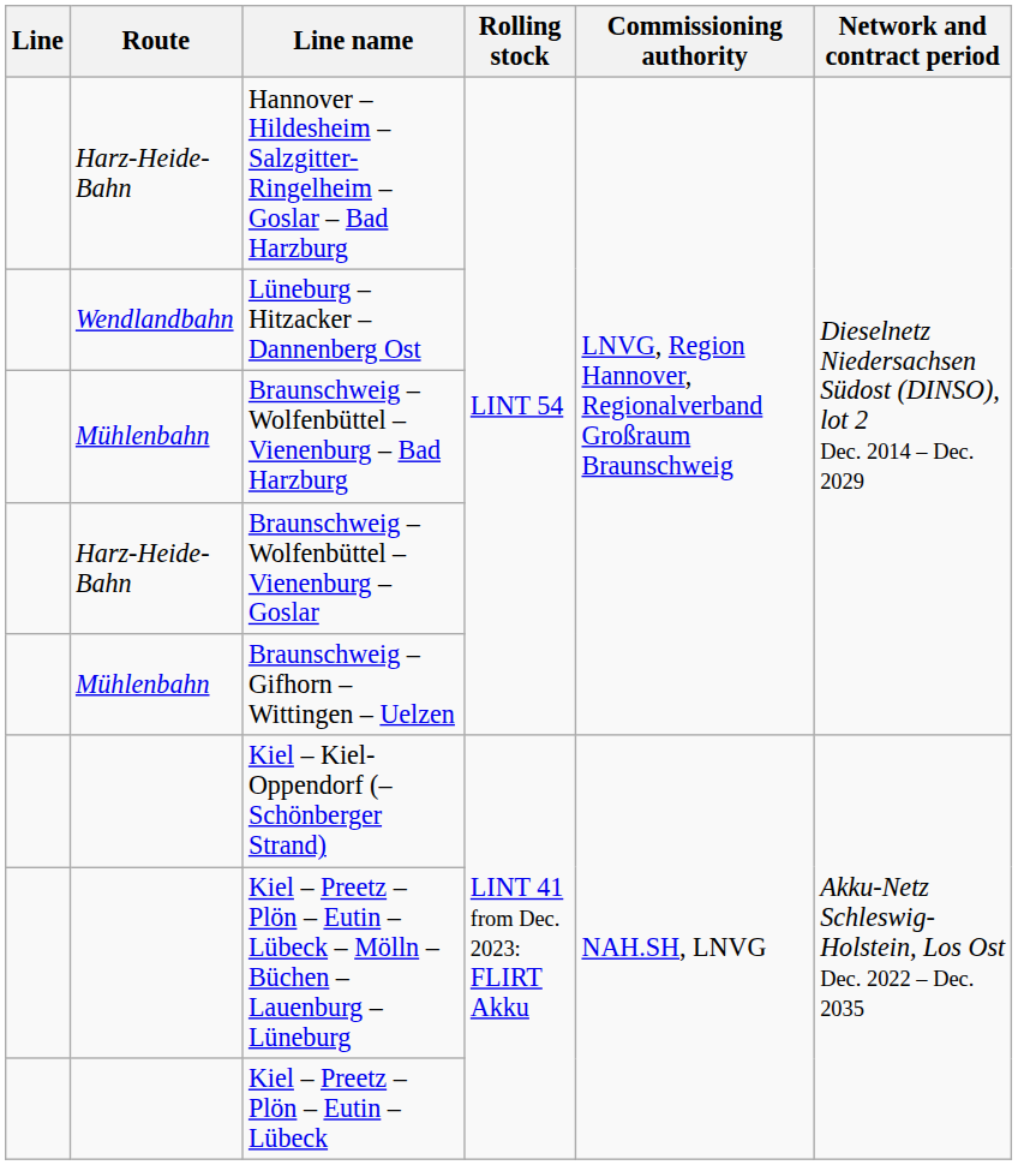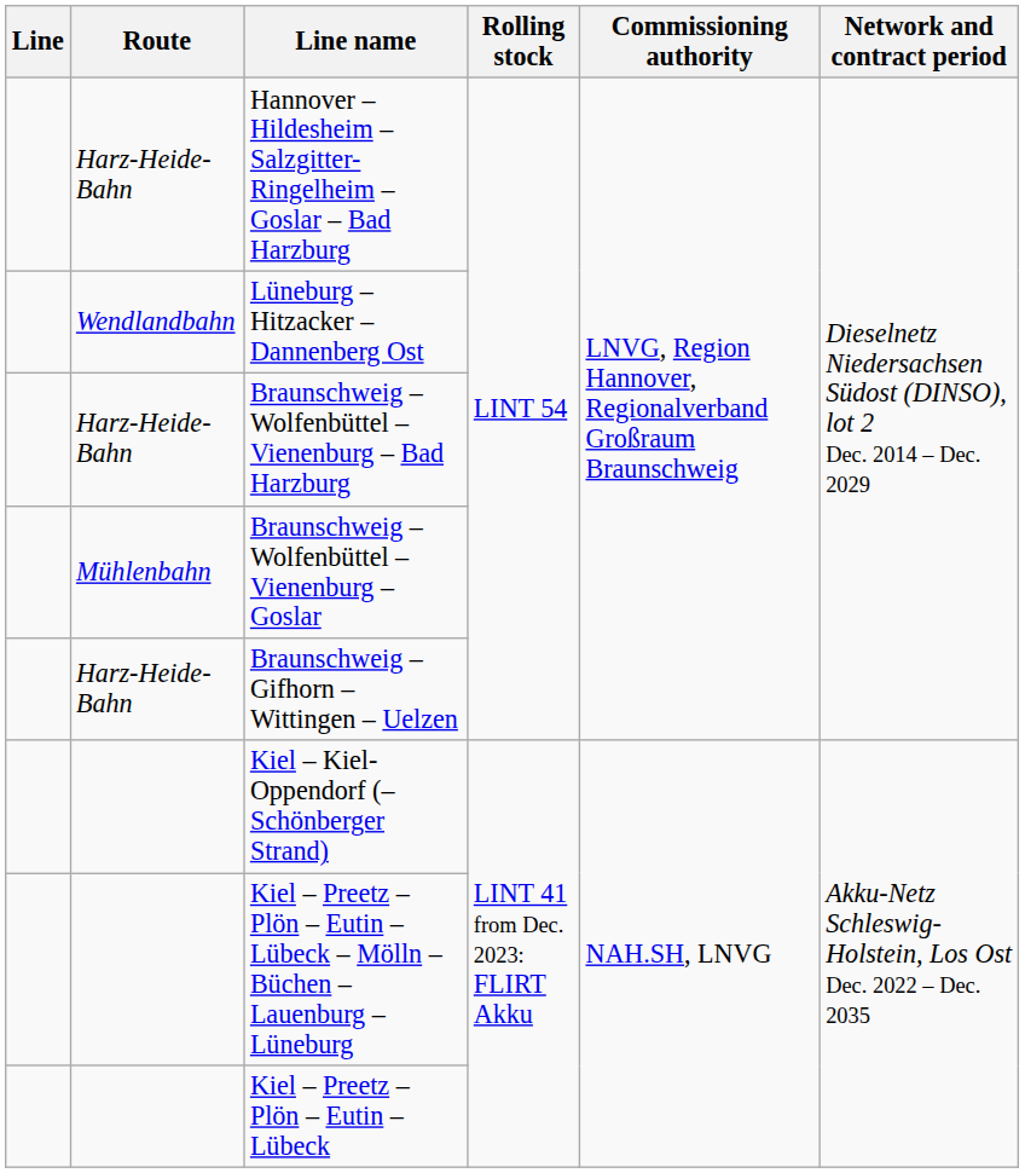 <table class="wikitable">
 <tr class="hintergrundfarbe5">
 <th>Line</th>
 <th>Route</th>
 <th>Line name</th>
 <th>Rolling stock</th>
 <th>Commissioning authority</th>
 <th>Network and contract period</th>
 </tr>
 <tr>
 <td></td>
 <td><em>Harz-Heide-Bahn</em></td>
 <td>Hannover – <a href='#'>Hildesheim</a> – <a href='#'>Salzgitter-Ringelheim</a> – <a href='#'>Goslar</a> – <a href='#'>Bad Harzburg</a></td>
 <td rowspan="5"><a href='#'>LINT 54</a></td>
 <td rowspan="5"><a href='#'>LNVG</a>, <a href='#'>Region Hannover</a>, <a href='#'>Regionalverband Großraum Braunschweig</a></td>
 <td rowspan="5"><em>Dieselnetz Niedersachsen Südost (DINSO), lot 2</em><br><small>Dec. 2014 – Dec. 2029</small></td>
 </tr>
 <tr>
 <td></td>
 <td><a href='#'><em>Wendlandbahn</em></a></td>
 <td><a href='#'>Lüneburg</a> – Hitzacker – <a href='#'>Dannenberg Ost</a></td>
 </tr>
 <tr>
 <td></td>
-<td><a href='#'><em>Mühlenbahn</em></a></td>
+<td><em>Harz-Heide-Bahn</em></td>
 <td><a href='#'>Braunschweig</a> – Wolfenbüttel – <a href='#'>Vienenburg</a> – <a href='#'>Bad Harzburg</a></td>
 </tr>
 <tr>
 <td></td>
-<td><em>Harz-Heide-Bahn</em></td>
+<td><a href='#'><em>Mühlenbahn</em></a></td>
 <td><a href='#'>Braunschweig</a>  – Wolfenbüttel – <a href='#'>Vienenburg</a> – <a href='#'>Goslar</a></td>
 </tr>
 <tr>
 <td></td>
-<td><a href='#'><em>Mühlenbahn</em></a></td>
+<td><em>Harz-Heide-Bahn</em></td>
 <td><a href='#'>Braunschweig</a> – Gifhorn – Wittingen – <a href='#'>Uelzen</a></td>
 </tr>
 <tr>
 <td></td>
 <td></td>
 <td><a href='#'>Kiel</a> – Kiel-Oppendorf (– <a href='#'>Schönberger Strand)</a></td>
 <td rowspan="3"><a href='#'>LINT 41</a><br><small>from Dec. 2023:</small> <a href='#'>FLIRT Akku</a></td>
 <td rowspan="3"><a href='#'>NAH.SH</a>, LNVG</td>
 <td rowspan="3"><em>Akku-Netz Schleswig-Holstein, Los Ost</em><br><small>Dec. 2022 – Dec. 2035</small></td>
 </tr>
 <tr>
 <td></td>
 <td></td>
 <td><a href='#'>Kiel</a> – <a href='#'>Preetz</a> – <a href='#'>Plön</a> – <a href='#'>Eutin</a> – <a href='#'>Lübeck</a> – <a href='#'>Mölln</a> – <a href='#'>Büchen</a> – <a href='#'>Lauenburg</a> – <a href='#'>Lüneburg</a></td>
 </tr>
 <tr>
 <td></td>
 <td></td>
 <td><a href='#'>Kiel</a> – <a href='#'>Preetz</a> – <a href='#'>Plön</a> – <a href='#'>Eutin</a> – <a href='#'>Lübeck</a></td>
 </tr>
 </table>
